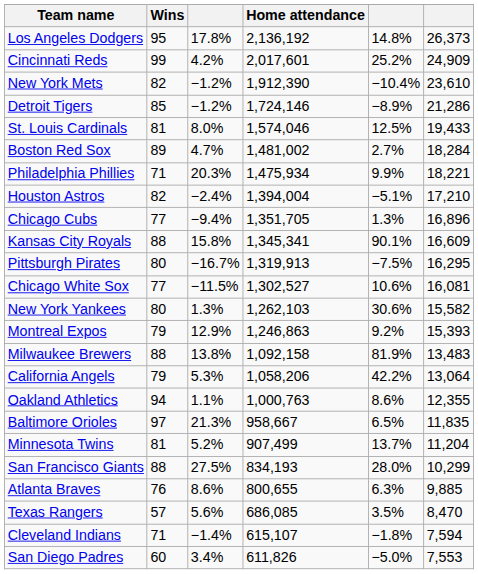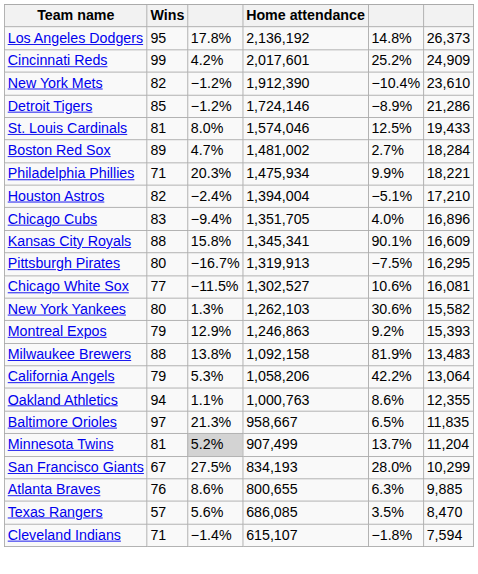 <table class="wikitable sortable">
 <tr style="text-align:center; font-size:larger;">
 </tr>
 <tr>
 <th>Team name</th>
 <th>Wins</th>
 <th></th>
 <th>Home attendance</th>
 <th></th>
 <th></th>
 </tr>
 <tr>
 <td><a href='#'>Los Angeles Dodgers</a></td>
 <td>95</td>
 <td>17.8%</td>
 <td>2,136,192</td>
 <td>14.8%</td>
 <td>26,373</td>
 </tr>
 <tr>
 <td><a href='#'>Cincinnati Reds</a></td>
 <td>99</td>
 <td>4.2%</td>
 <td>2,017,601</td>
 <td>25.2%</td>
 <td>24,909</td>
 </tr>
 <tr>
 <td><a href='#'>New York Mets</a></td>
 <td>82</td>
 <td>−1.2%</td>
 <td>1,912,390</td>
 <td>−10.4%</td>
 <td>23,610</td>
 </tr>
 <tr>
 <td><a href='#'>Detroit Tigers</a></td>
 <td>85</td>
 <td>−1.2%</td>
 <td>1,724,146</td>
 <td>−8.9%</td>
 <td>21,286</td>
 </tr>
 <tr>
 <td><a href='#'>St. Louis Cardinals</a></td>
 <td>81</td>
 <td>8.0%</td>
 <td>1,574,046</td>
 <td>12.5%</td>
 <td>19,433</td>
 </tr>
 <tr>
 <td><a href='#'>Boston Red Sox</a></td>
 <td>89</td>
 <td>4.7%</td>
 <td>1,481,002</td>
 <td>2.7%</td>
 <td>18,284</td>
 </tr>
 <tr>
 <td><a href='#'>Philadelphia Phillies</a></td>
 <td>71</td>
 <td>20.3%</td>
 <td>1,475,934</td>
 <td>9.9%</td>
 <td>18,221</td>
 </tr>
 <tr>
 <td><a href='#'>Houston Astros</a></td>
 <td>82</td>
 <td>−2.4%</td>
 <td>1,394,004</td>
 <td>−5.1%</td>
 <td>17,210</td>
 </tr>
 <tr>
 <td><a href='#'>Chicago Cubs</a></td>
-<td>77</td>
+<td>83</td>
 <td>−9.4%</td>
 <td>1,351,705</td>
-<td>1.3%</td>
+<td>4.0%</td>
 <td>16,896</td>
 </tr>
 <tr>
 <td><a href='#'>Kansas City Royals</a></td>
 <td>88</td>
 <td>15.8%</td>
 <td>1,345,341</td>
 <td>90.1%</td>
 <td>16,609</td>
 </tr>
 <tr>
 <td><a href='#'>Pittsburgh Pirates</a></td>
 <td>80</td>
 <td>−16.7%</td>
 <td>1,319,913</td>
 <td>−7.5%</td>
 <td>16,295</td>
 </tr>
 <tr>
 <td><a href='#'>Chicago White Sox</a></td>
 <td>77</td>
 <td>−11.5%</td>
 <td>1,302,527</td>
 <td>10.6%</td>
 <td>16,081</td>
 </tr>
 <tr>
 <td><a href='#'>New York Yankees</a></td>
 <td>80</td>
 <td>1.3%</td>
 <td>1,262,103</td>
 <td>30.6%</td>
 <td>15,582</td>
 </tr>
 <tr>
 <td><a href='#'>Montreal Expos</a></td>
 <td>79</td>
 <td>12.9%</td>
 <td>1,246,863</td>
 <td>9.2%</td>
 <td>15,393</td>
 </tr>
 <tr>
 <td><a href='#'>Milwaukee Brewers</a></td>
 <td>88</td>
 <td>13.8%</td>
 <td>1,092,158</td>
 <td>81.9%</td>
 <td>13,483</td>
 </tr>
 <tr>
 <td><a href='#'>California Angels</a></td>
 <td>79</td>
 <td>5.3%</td>
 <td>1,058,206</td>
 <td>42.2%</td>
 <td>13,064</td>
 </tr>
 <tr>
 <td><a href='#'>Oakland Athletics</a></td>
 <td>94</td>
 <td>1.1%</td>
 <td>1,000,763</td>
 <td>8.6%</td>
 <td>12,355</td>
 </tr>
 <tr>
 <td><a href='#'>Baltimore Orioles</a></td>
 <td>97</td>
 <td>21.3%</td>
 <td>958,667</td>
 <td>6.5%</td>
 <td>11,835</td>
 </tr>
 <tr>
 <td><a href='#'>Minnesota Twins</a></td>
 <td>81</td>
-<td>5.2%</td>
+<td style="background: lightgrey;">5.2%</td>
 <td>907,499</td>
 <td>13.7%</td>
 <td>11,204</td>
 </tr>
 <tr>
 <td><a href='#'>San Francisco Giants</a></td>
-<td>88</td>
+<td>67</td>
 <td>27.5%</td>
 <td>834,193</td>
 <td>28.0%</td>
 <td>10,299</td>
 </tr>
 <tr>
 <td><a href='#'>Atlanta Braves</a></td>
 <td>76</td>
 <td>8.6%</td>
 <td>800,655</td>
 <td>6.3%</td>
 <td>9,885</td>
 </tr>
 <tr>
 <td><a href='#'>Texas Rangers</a></td>
 <td>57</td>
 <td>5.6%</td>
 <td>686,085</td>
 <td>3.5%</td>
 <td>8,470</td>
 </tr>
 <tr>
 <td><a href='#'>Cleveland Indians</a></td>
 <td>71</td>
 <td>−1.4%</td>
 <td>615,107</td>
 <td>−1.8%</td>
 <td>7,594</td>
 </tr>
-<tr>
-<td><a href='#'>San Diego Padres</a></td>
-<td>60</td>
-<td>3.4%</td>
-<td>611,826</td>
-<td>−5.0%</td>
-<td>7,553</td>
-</tr>
 </table>
